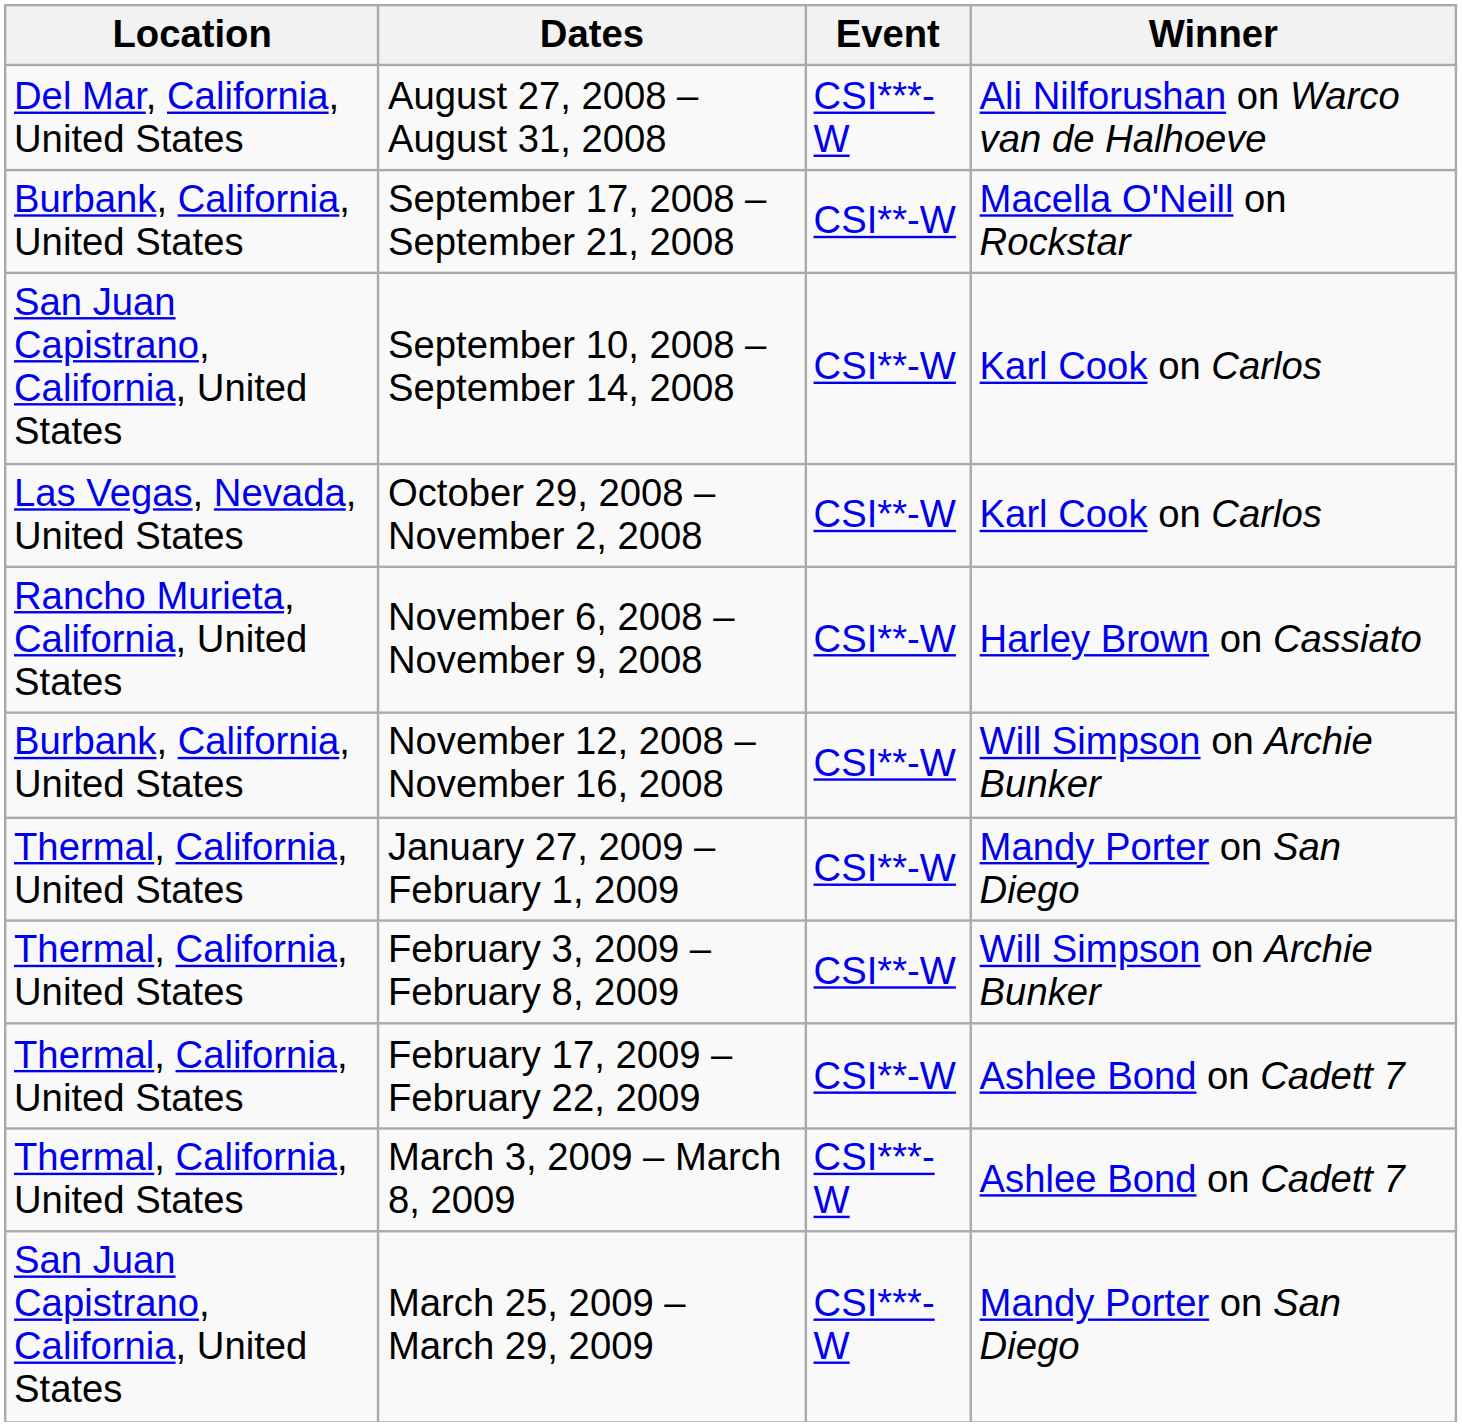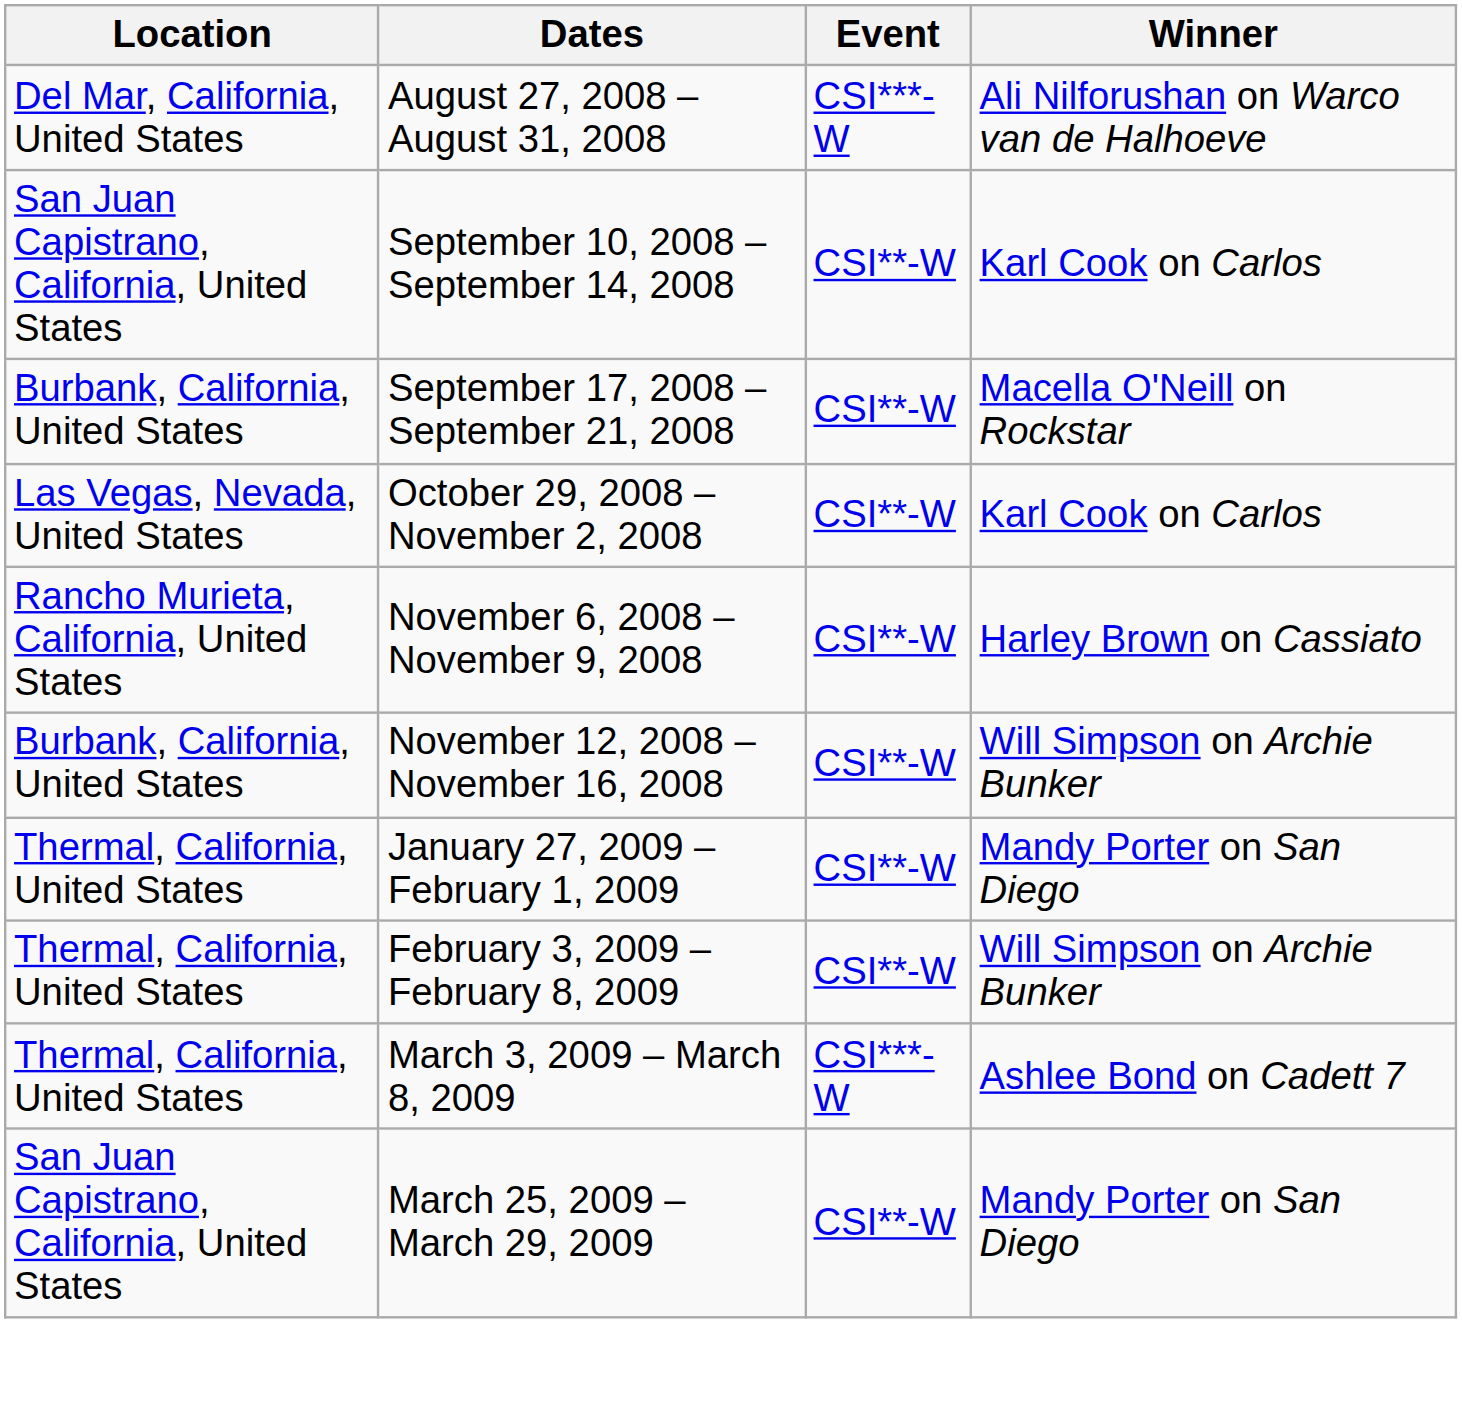 <table class="wikitable">
 <tr>
 <th width=225>Location</th>
 <th width=275>Dates</th>
 <th width=75>Event</th>
 <th width=325>Winner</th>
 </tr>
 <tr>
 <td> <a href='#'>Del Mar</a>, <a href='#'>California</a>, United States</td>
 <td>August 27, 2008 – August 31, 2008</td>
 <td><a href='#'>CSI***-W</a></td>
 <td> <a href='#'>Ali Nilforushan</a> on <em>Warco van de Halhoeve</em></td>
 </tr>
 <tr>
+<td> <a href='#'>San Juan Capistrano</a>, <a href='#'>California</a>, United States</td>
+<td>September 10, 2008 – September 14, 2008</td>
+<td><a href='#'>CSI**-W</a></td>
+<td> <a href='#'>Karl Cook</a> on <em>Carlos</em></td>
+</tr>
+<tr>
 <td> <a href='#'>Burbank</a>, <a href='#'>California</a>, United States</td>
 <td>September 17, 2008 – September 21, 2008</td>
 <td><a href='#'>CSI**-W</a></td>
 <td> <a href='#'>Macella O'Neill</a> on <em>Rockstar</em></td>
-</tr>
-<tr>
-<td> <a href='#'>San Juan Capistrano</a>, <a href='#'>California</a>, United States</td>
-<td>September 10, 2008 – September 14, 2008</td>
-<td><a href='#'>CSI**-W</a></td>
-<td> <a href='#'>Karl Cook</a> on <em>Carlos</em></td>
 </tr>
 <tr>
 <td> <a href='#'>Las Vegas</a>, <a href='#'>Nevada</a>, United States</td>
 <td>October 29, 2008 – November 2, 2008</td>
 <td><a href='#'>CSI**-W</a></td>
 <td> <a href='#'>Karl Cook</a> on <em>Carlos</em></td>
 </tr>
 <tr>
 <td> <a href='#'>Rancho Murieta</a>, <a href='#'>California</a>, United States</td>
 <td>November 6, 2008 – November 9, 2008</td>
 <td><a href='#'>CSI**-W</a></td>
 <td> <a href='#'>Harley Brown</a> on <em>Cassiato</em></td>
 </tr>
 <tr>
 <td> <a href='#'>Burbank</a>, <a href='#'>California</a>, United States</td>
 <td>November 12, 2008 – November 16, 2008</td>
 <td><a href='#'>CSI**-W</a></td>
 <td> <a href='#'>Will Simpson</a> on <em>Archie Bunker</em></td>
 </tr>
 <tr>
 <td> <a href='#'>Thermal</a>, <a href='#'>California</a>, United States</td>
 <td>January 27, 2009 – February 1, 2009</td>
 <td><a href='#'>CSI**-W</a></td>
 <td> <a href='#'>Mandy Porter</a> on <em>San Diego</em></td>
 </tr>
 <tr>
 <td> <a href='#'>Thermal</a>, <a href='#'>California</a>, United States</td>
 <td>February 3, 2009 – February 8, 2009</td>
 <td><a href='#'>CSI**-W</a></td>
 <td> <a href='#'>Will Simpson</a> on <em>Archie Bunker</em></td>
 </tr>
 <tr>
 <td> <a href='#'>Thermal</a>, <a href='#'>California</a>, United States</td>
-<td>February 17, 2009 – February 22, 2009</td>
-<td><a href='#'>CSI**-W</a></td>
-<td> <a href='#'>Ashlee Bond</a> on <em>Cadett 7</em></td>
-</tr>
-<tr>
-<td> <a href='#'>Thermal</a>, <a href='#'>California</a>, United States</td>
 <td>March 3, 2009 – March 8, 2009</td>
 <td><a href='#'>CSI***-W</a></td>
 <td> <a href='#'>Ashlee Bond</a> on <em>Cadett 7</em></td>
 </tr>
 <tr>
 <td> <a href='#'>San Juan Capistrano</a>, <a href='#'>California</a>, United States</td>
 <td>March 25, 2009 – March 29, 2009</td>
-<td><a href='#'>CSI***-W</a></td>
+<td><a href='#'>CSI**-W</a></td>
 <td> <a href='#'>Mandy Porter</a> on <em>San Diego</em></td>
 </tr>
 </table>
